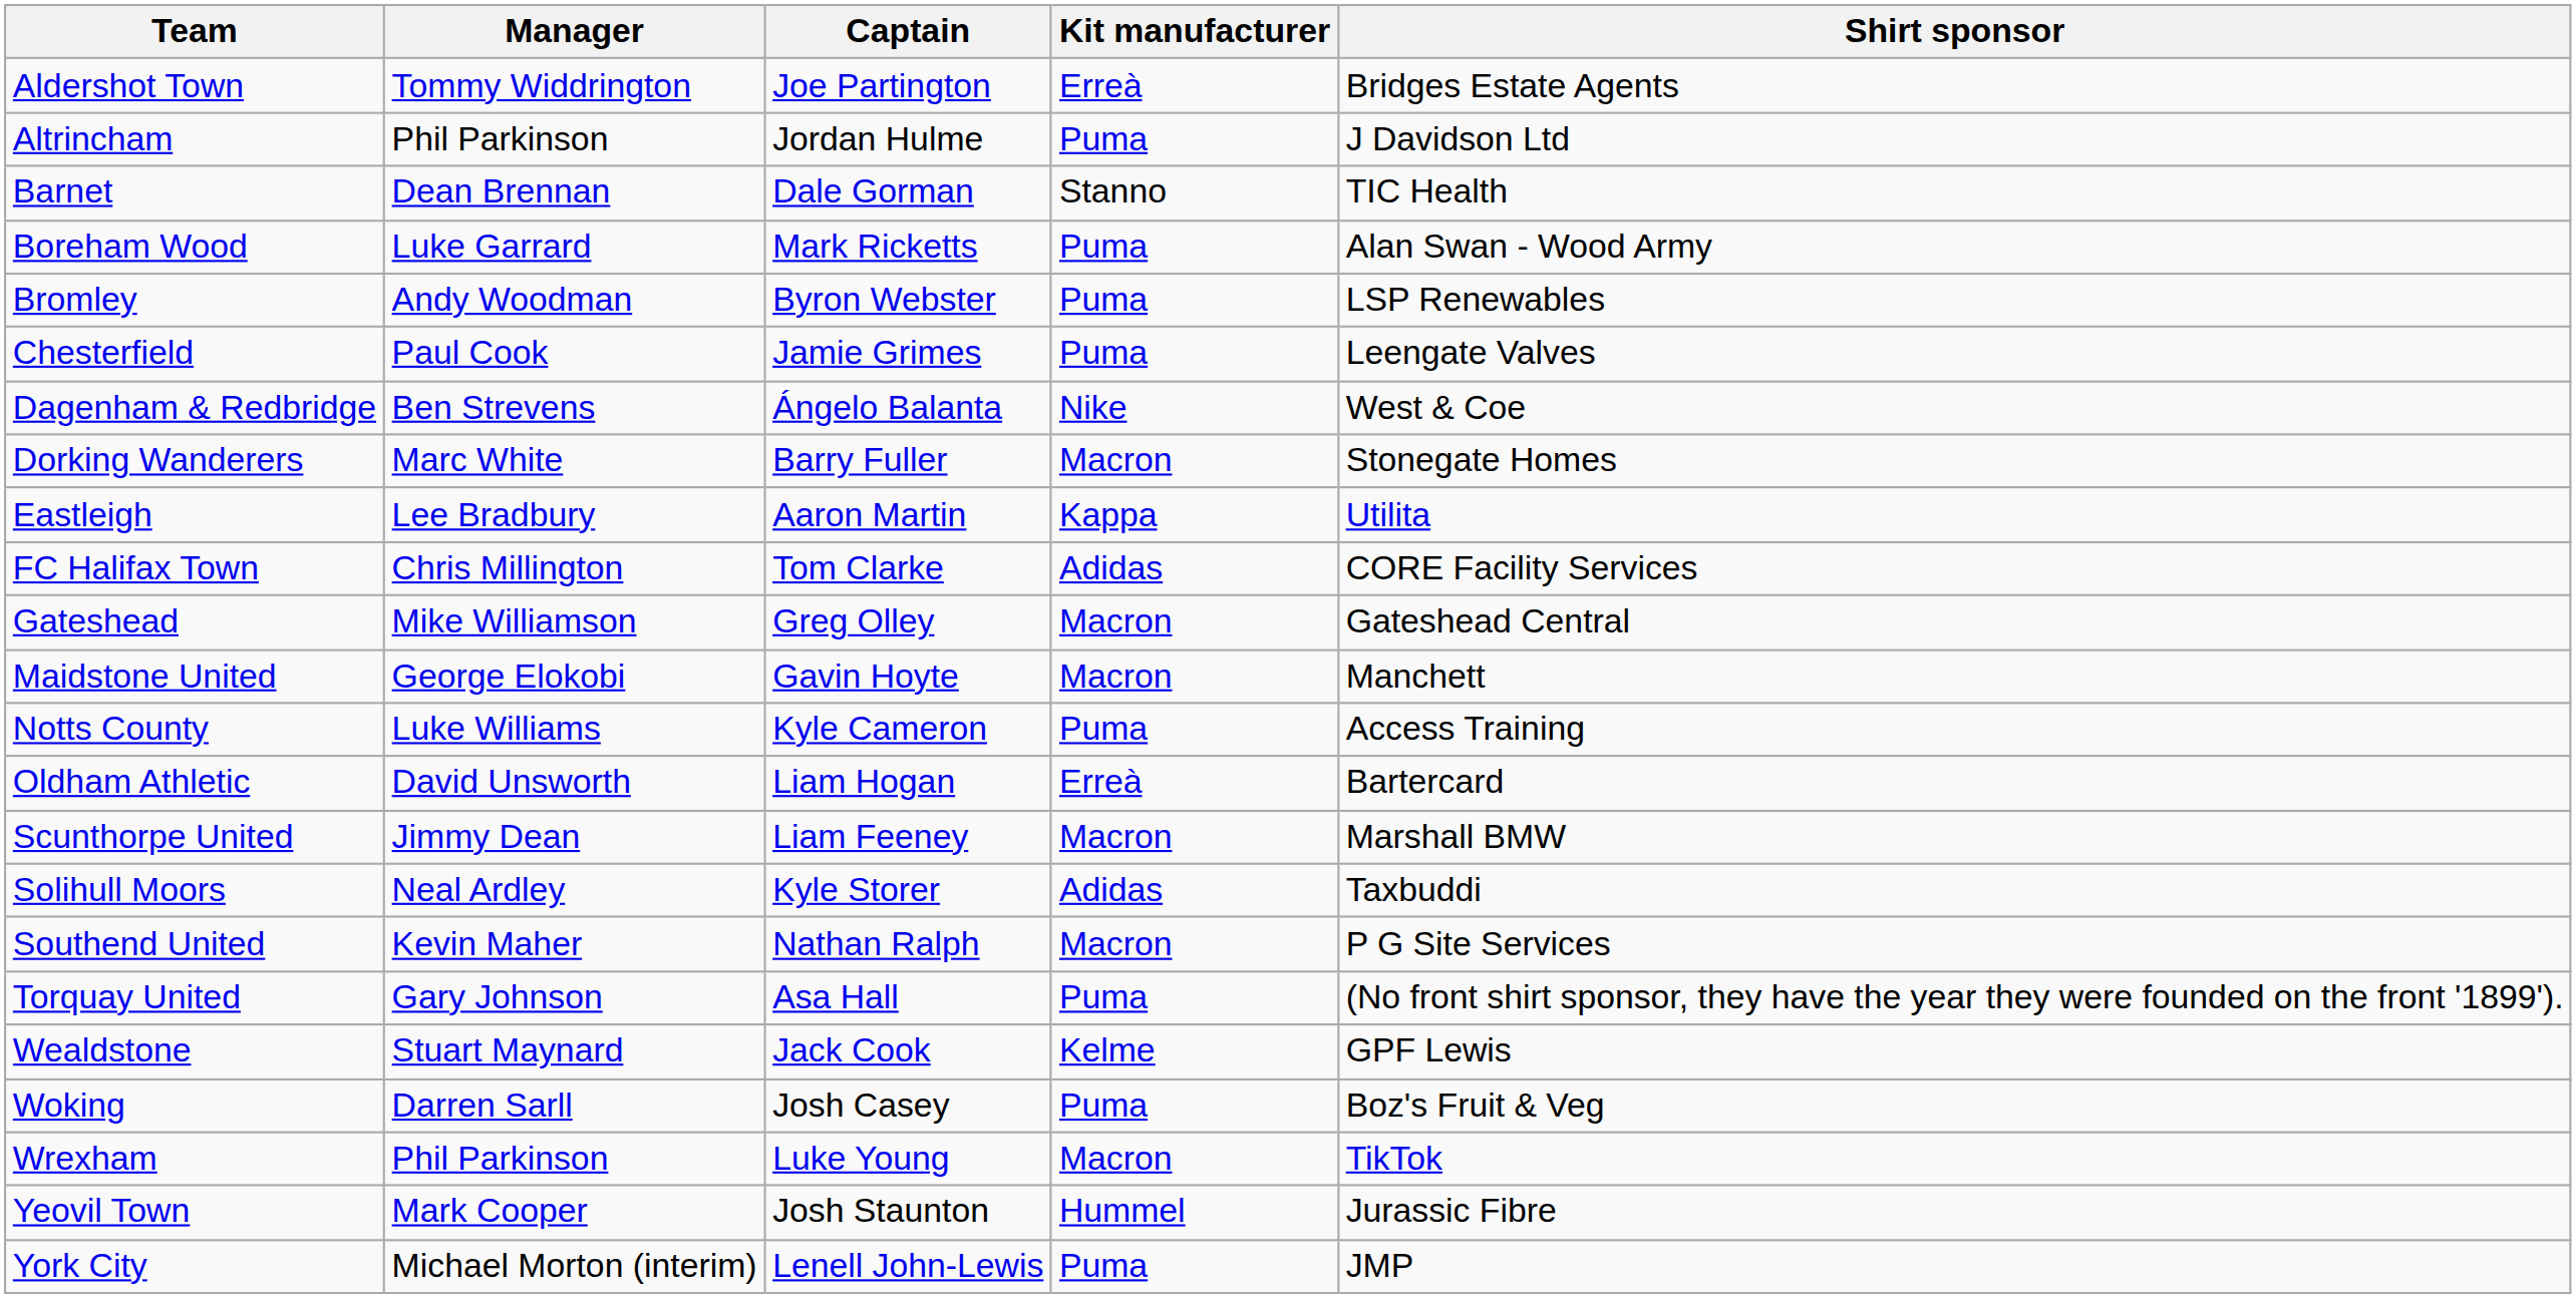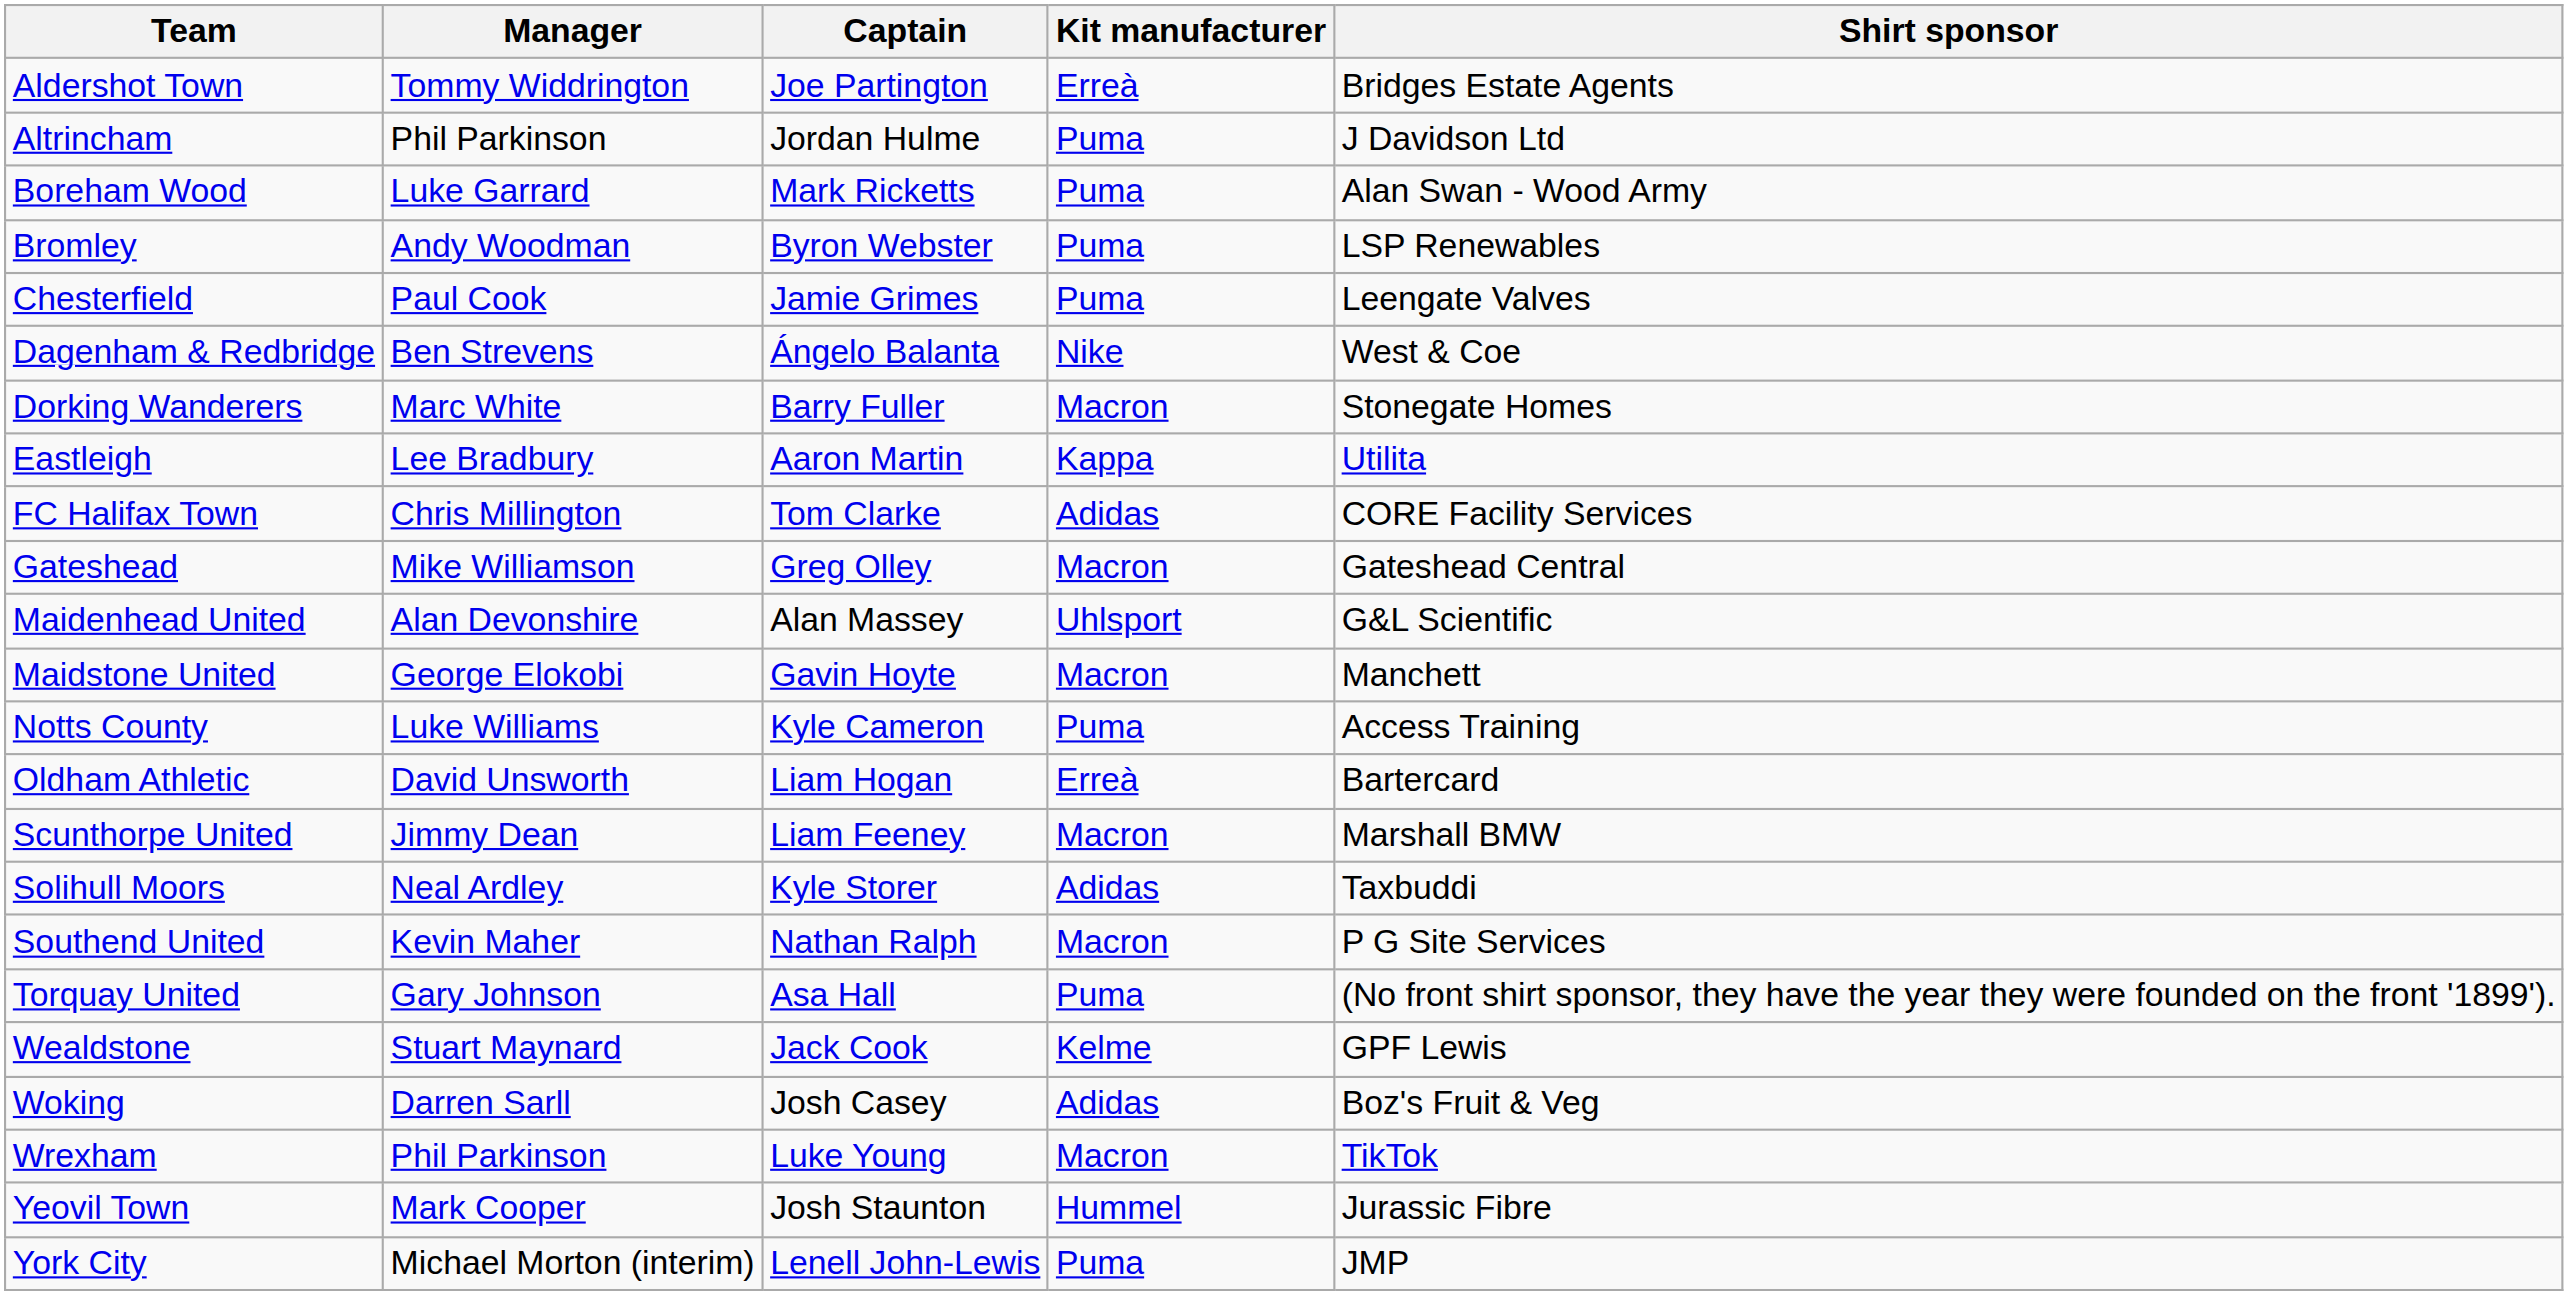 <table class="wikitable sortable" style="text-align: left;">
 <tr>
 <th>Team</th>
 <th>Manager</th>
 <th>Captain</th>
 <th>Kit manufacturer</th>
 <th>Shirt sponsor</th>
 </tr>
 <tr>
 <td><a href='#'>Aldershot Town</a></td>
 <td> <a href='#'>Tommy Widdrington</a></td>
 <td> <a href='#'>Joe Partington</a></td>
 <td> <a href='#'>Erreà</a></td>
 <td>Bridges Estate Agents</td>
 </tr>
 <tr>
 <td><a href='#'>Altrincham</a></td>
 <td> Phil Parkinson</td>
 <td> Jordan Hulme</td>
 <td> <a href='#'>Puma</a></td>
 <td>J Davidson Ltd</td>
-</tr>
-<tr>
-<td><a href='#'>Barnet</a></td>
-<td> <a href='#'>Dean Brennan</a></td>
-<td> <a href='#'>Dale Gorman</a></td>
-<td> Stanno</td>
-<td>TIC Health</td>
 </tr>
 <tr>
 <td><a href='#'>Boreham Wood</a></td>
 <td> <a href='#'>Luke Garrard</a></td>
 <td> <a href='#'>Mark Ricketts</a></td>
 <td> <a href='#'>Puma</a></td>
 <td>Alan Swan - Wood Army</td>
 </tr>
 <tr>
 <td><a href='#'>Bromley</a></td>
 <td> <a href='#'>Andy Woodman</a></td>
 <td> <a href='#'>Byron Webster</a></td>
 <td> <a href='#'>Puma</a></td>
 <td>LSP Renewables</td>
 </tr>
 <tr>
 <td><a href='#'>Chesterfield</a></td>
 <td> <a href='#'>Paul Cook</a></td>
 <td> <a href='#'>Jamie Grimes</a></td>
 <td> <a href='#'>Puma</a></td>
 <td>Leengate Valves</td>
 </tr>
 <tr>
 <td><a href='#'>Dagenham & Redbridge</a></td>
 <td> <a href='#'>Ben Strevens</a></td>
 <td> <a href='#'>Ángelo Balanta</a></td>
 <td> <a href='#'>Nike</a></td>
 <td>West & Coe</td>
 </tr>
 <tr>
 <td><a href='#'>Dorking Wanderers</a></td>
 <td> <a href='#'>Marc White</a></td>
 <td> <a href='#'>Barry Fuller</a></td>
 <td> <a href='#'>Macron</a></td>
 <td>Stonegate Homes</td>
 </tr>
 <tr>
 <td><a href='#'>Eastleigh</a></td>
 <td> <a href='#'>Lee Bradbury</a></td>
 <td> <a href='#'>Aaron Martin</a></td>
 <td> <a href='#'>Kappa</a></td>
 <td><a href='#'>Utilita</a></td>
 </tr>
 <tr>
 <td><a href='#'>FC Halifax Town</a></td>
 <td> <a href='#'>Chris Millington</a></td>
 <td> <a href='#'>Tom Clarke</a></td>
 <td> <a href='#'>Adidas</a></td>
 <td>CORE Facility Services</td>
 </tr>
 <tr>
 <td><a href='#'>Gateshead</a></td>
 <td> <a href='#'>Mike Williamson</a></td>
 <td> <a href='#'>Greg Olley</a></td>
 <td> <a href='#'>Macron</a></td>
 <td>Gateshead Central</td>
+</tr>
+<tr>
+<td><a href='#'>Maidenhead United</a></td>
+<td> <a href='#'>Alan Devonshire</a></td>
+<td> Alan Massey</td>
+<td> <a href='#'>Uhlsport</a></td>
+<td>G&L Scientific</td>
 </tr>
 <tr>
 <td><a href='#'>Maidstone United</a></td>
 <td> <a href='#'>George Elokobi</a></td>
 <td> <a href='#'>Gavin Hoyte</a></td>
 <td> <a href='#'>Macron</a></td>
 <td>Manchett</td>
 </tr>
 <tr>
 <td><a href='#'>Notts County</a></td>
 <td> <a href='#'>Luke Williams</a></td>
 <td> <a href='#'>Kyle Cameron</a></td>
 <td> <a href='#'>Puma</a></td>
 <td>Access Training</td>
 </tr>
 <tr>
 <td><a href='#'>Oldham Athletic</a></td>
 <td> <a href='#'>David Unsworth</a></td>
 <td> <a href='#'>Liam Hogan</a></td>
 <td> <a href='#'>Erreà</a></td>
 <td>Bartercard</td>
 </tr>
 <tr>
 <td><a href='#'>Scunthorpe United</a></td>
 <td> <a href='#'>Jimmy Dean</a></td>
 <td> <a href='#'>Liam Feeney</a></td>
 <td> <a href='#'>Macron</a></td>
 <td>Marshall BMW</td>
 </tr>
 <tr>
 <td><a href='#'>Solihull Moors</a></td>
 <td> <a href='#'>Neal Ardley</a></td>
 <td> <a href='#'>Kyle Storer</a></td>
 <td> <a href='#'>Adidas</a></td>
 <td>Taxbuddi</td>
 </tr>
 <tr>
 <td><a href='#'>Southend United</a></td>
 <td> <a href='#'>Kevin Maher</a></td>
 <td> <a href='#'>Nathan Ralph</a></td>
 <td> <a href='#'>Macron</a></td>
 <td>P G Site Services</td>
 </tr>
 <tr>
 <td><a href='#'>Torquay United</a></td>
 <td> <a href='#'>Gary Johnson</a></td>
 <td> <a href='#'>Asa Hall</a></td>
 <td> <a href='#'>Puma</a></td>
 <td>(No front shirt sponsor, they have the year they were founded on the front '1899').</td>
 </tr>
 <tr>
 <td><a href='#'>Wealdstone</a></td>
 <td> <a href='#'>Stuart Maynard</a></td>
 <td> <a href='#'>Jack Cook</a></td>
 <td> <a href='#'>Kelme</a></td>
 <td>GPF Lewis</td>
 </tr>
 <tr>
 <td><a href='#'>Woking</a></td>
 <td> <a href='#'>Darren Sarll</a></td>
 <td> Josh Casey</td>
-<td> <a href='#'>Puma</a></td>
+<td> <a href='#'>Adidas</a></td>
 <td>Boz's Fruit & Veg</td>
 </tr>
 <tr>
 <td><a href='#'>Wrexham</a></td>
 <td> <a href='#'>Phil Parkinson</a></td>
 <td> <a href='#'>Luke Young</a></td>
 <td> <a href='#'>Macron</a></td>
 <td><a href='#'>TikTok</a></td>
 </tr>
 <tr>
 <td><a href='#'>Yeovil Town</a></td>
 <td> <a href='#'>Mark Cooper</a></td>
 <td> Josh Staunton</td>
 <td> <a href='#'>Hummel</a></td>
 <td>Jurassic Fibre</td>
 </tr>
 <tr>
 <td><a href='#'>York City</a></td>
 <td> Michael Morton (interim)</td>
 <td> <a href='#'>Lenell John-Lewis</a></td>
 <td> <a href='#'>Puma</a></td>
 <td>JMP</td>
 </tr>
 </table>
